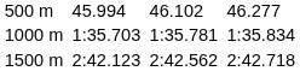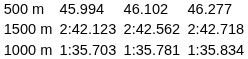 <table>
 <tr>
 <td>500 m</td>
 <td></td>
 <td>45.994</td>
 <td></td>
 <td>46.102</td>
 <td></td>
 <td>46.277</td>
 </tr>
 <tr>
+<td>1500 m</td>
+<td></td>
+<td>2:42.123</td>
+<td></td>
+<td>2:42.562</td>
+<td></td>
+<td>2:42.718</td>
+</tr>
+<tr>
 <td>1000 m</td>
 <td></td>
 <td>1:35.703</td>
 <td></td>
 <td>1:35.781</td>
 <td></td>
 <td>1:35.834</td>
 </tr>
-<tr>
-<td>1500 m</td>
-<td></td>
-<td>2:42.123</td>
-<td></td>
-<td>2:42.562</td>
-<td></td>
-<td>2:42.718</td>
-</tr>
 </table>
